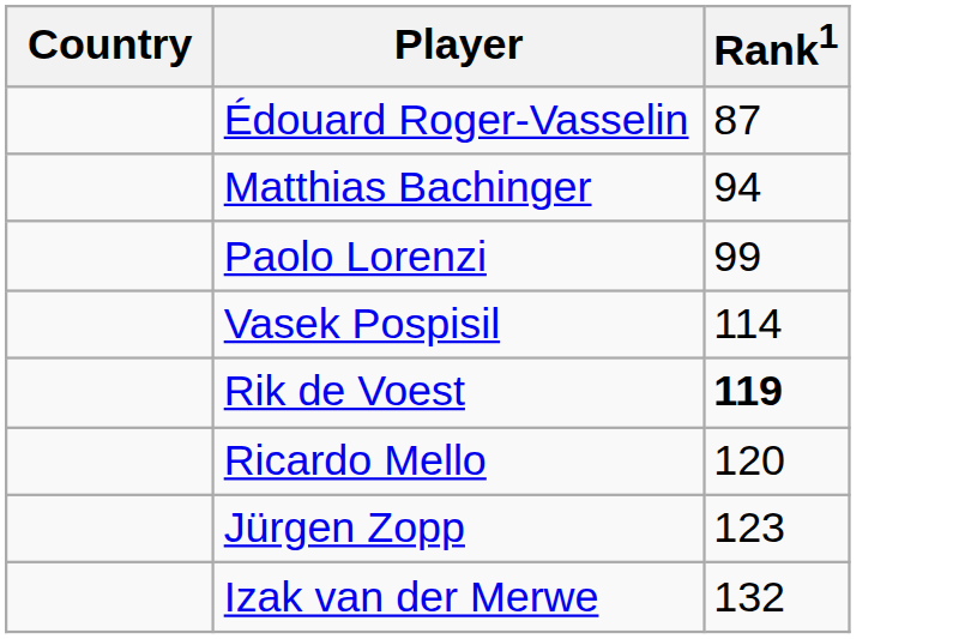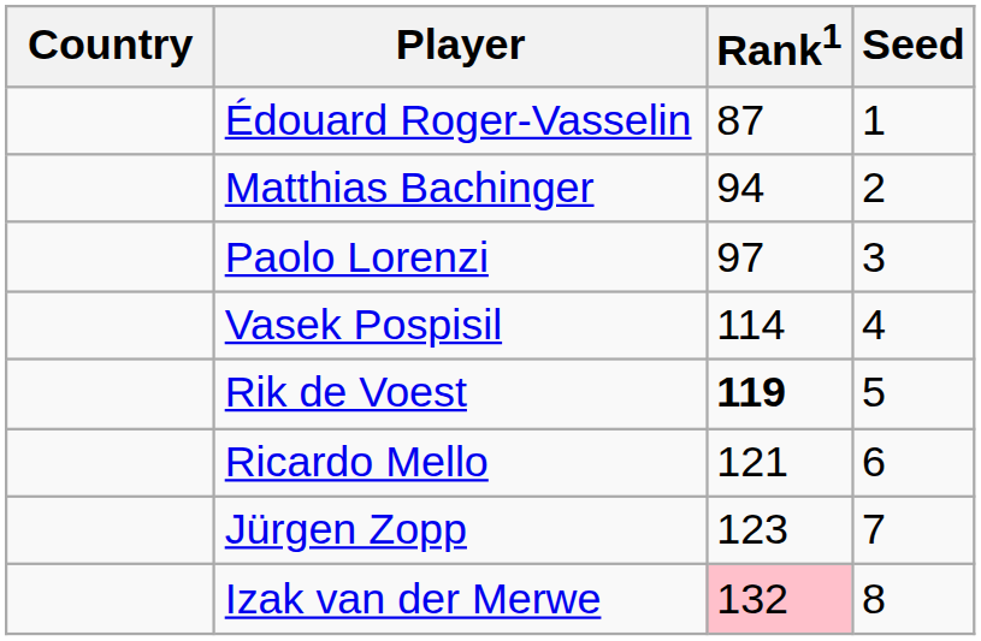 <table class="sortable wikitable">
 <tr>
 <th width="70">Country</th>
 <th width="175">Player</th>
 <th>Rank<sup>1</sup></th>
+<th>Seed</th>
 </tr>
 <tr>
 <td></td>
 <td><a href='#'>Édouard Roger-Vasselin</a></td>
 <td>87</td>
+<td>1</td>
 </tr>
 <tr>
 <td></td>
 <td><a href='#'>Matthias Bachinger</a></td>
 <td>94</td>
+<td>2</td>
 </tr>
 <tr>
 <td></td>
 <td><a href='#'>Paolo Lorenzi</a></td>
-<td>99</td>
+<td>97</td>
+<td>3</td>
 </tr>
 <tr>
 <td></td>
 <td><a href='#'>Vasek Pospisil</a></td>
 <td>114</td>
+<td>4</td>
 </tr>
 <tr>
 <td></td>
 <td><a href='#'>Rik de Voest</a></td>
 <td><strong>119</strong></td>
+<td>5</td>
 </tr>
 <tr>
 <td></td>
 <td><a href='#'>Ricardo Mello</a></td>
-<td>120</td>
+<td>121</td>
+<td>6</td>
 </tr>
 <tr>
 <td></td>
 <td><a href='#'>Jürgen Zopp</a></td>
 <td>123</td>
+<td>7</td>
 </tr>
 <tr>
 <td></td>
 <td><a href='#'>Izak van der Merwe</a></td>
-<td>132</td>
+<td style="background: pink;">132</td>
+<td>8</td>
 </tr>
 </table>
